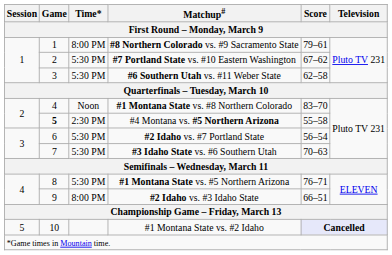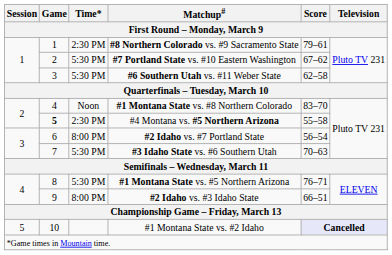 <table class="wikitable" style="font-size: 70%; text-align:center;">
 <tr>
 <th>Session</th>
 <th>Game</th>
 <th>Time*</th>
 <th>Matchup<sup>#</sup></th>
 <th>Score</th>
 <th>Television</th>
 </tr>
 <tr>
 <th colspan=6>First Round – Monday, March 9</th>
 </tr>
 <tr>
 <td rowspan=3>1</td>
 <td>1</td>
-<td>8:00 PM</td>
+<td>2:30 PM</td>
 <td><strong>#8 Northern Colorado</strong> vs. #9 Sacramento State</td>
 <td>79–61</td>
 <td rowspan=3><a href='#'>Pluto TV</a> 231</td>
 </tr>
 <tr>
 <td>2</td>
 <td>5:30 PM</td>
 <td><strong>#7 Portland State</strong> vs. #10 Eastern Washington</td>
 <td>67–62</td>
 </tr>
 <tr>
 <td>3</td>
 <td>5:30 PM</td>
 <td><strong>#6 Southern Utah</strong> vs. #11 Weber State</td>
 <td>62–58</td>
 </tr>
 <tr>
 <th colspan=6>Quarterfinals – Tuesday, March 10</th>
 </tr>
 <tr>
 <td rowspan=2>2</td>
 <td>4</td>
 <td>Noon</td>
 <td><strong>#1 Montana State</strong> vs. #8 Northern Colorado</td>
 <td>83–70</td>
 <td rowspan=4>Pluto TV 231</td>
 </tr>
 <tr>
 <td><strong>5</strong></td>
 <td>2:30 PM</td>
 <td>#4 Montana vs. <strong>#5 Northern Arizona</strong></td>
 <td>55–58</td>
 </tr>
 <tr>
 <td rowspan=2>3</td>
 <td>6</td>
-<td>5:30 PM</td>
+<td>8:00 PM</td>
 <td><strong>#2 Idaho</strong> vs. #7 Portland State</td>
 <td>56–54</td>
 </tr>
 <tr>
 <td>7</td>
 <td>5:30 PM</td>
 <td><strong>#3 Idaho State</strong> vs. #6 Southern Utah</td>
 <td>70–63</td>
 </tr>
 <tr>
 <th colspan=6>Semifinals – Wednesday, March 11</th>
 </tr>
 <tr>
 <td rowspan=2>4</td>
 <td>8</td>
 <td>5:30 PM</td>
 <td><strong>#1 Montana State</strong> vs. #5 Northern Arizona</td>
 <td>76–71</td>
 <td rowspan=2><a href='#'>ELEVEN</a></td>
 </tr>
 <tr>
 <td>9</td>
 <td>8:00 PM</td>
 <td><strong>#2 Idaho</strong> vs. #3 Idaho State</td>
 <td>66–51</td>
 </tr>
 <tr>
 <th colspan=6>Championship Game – Friday, March 13</th>
 </tr>
 <tr>
 <td>5</td>
 <td>10</td>
 <td></td>
 <td>#1 Montana State vs. #2 Idaho</td>
 <td colspan=2 style="background:#E6E8FA;"><strong>Cancelled</strong></td>
 </tr>
 <tr>
 <td colspan=6 style="text-align:left;"><small>*Game times in <a href='#'>Mountain</a> time.</small></td>
 </tr>
 </table>
